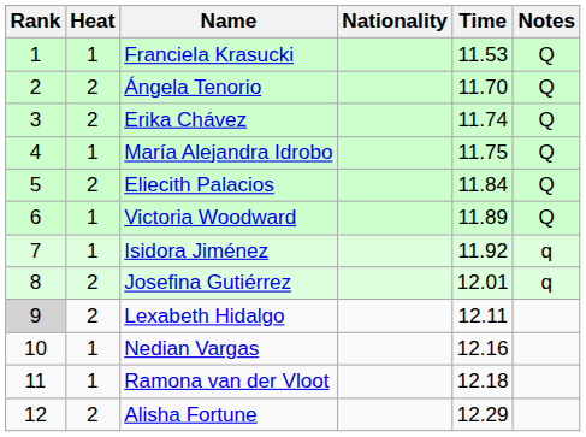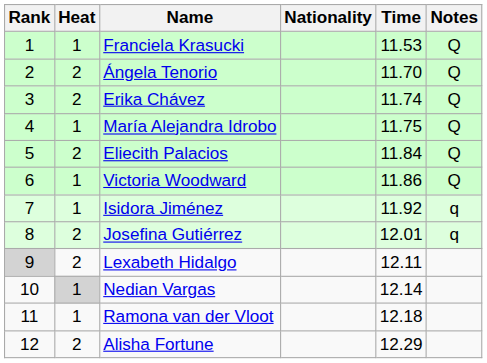 <table class="wikitable sortable" style="text-align:center">
 <tr>
 <th>Rank</th>
 <th>Heat</th>
 <th>Name</th>
 <th>Nationality</th>
 <th>Time</th>
 <th>Notes</th>
 </tr>
 <tr bgcolor=ccffcc>
 <td>1</td>
 <td>1</td>
 <td align=left><a href='#'>Franciela Krasucki</a></td>
 <td align=left></td>
 <td>11.53</td>
 <td>Q</td>
 </tr>
 <tr bgcolor=ccffcc>
 <td>2</td>
 <td>2</td>
 <td align=left><a href='#'>Ángela Tenorio</a></td>
 <td align=left></td>
 <td>11.70</td>
 <td>Q</td>
 </tr>
 <tr bgcolor=ccffcc>
 <td>3</td>
 <td>2</td>
 <td align=left><a href='#'>Erika Chávez</a></td>
 <td align=left></td>
 <td>11.74</td>
 <td>Q</td>
 </tr>
 <tr bgcolor=ccffcc>
 <td>4</td>
 <td>1</td>
 <td align=left><a href='#'>María Alejandra Idrobo</a></td>
 <td align=left></td>
 <td>11.75</td>
 <td>Q</td>
 </tr>
 <tr bgcolor=ccffcc>
 <td>5</td>
 <td>2</td>
 <td align=left><a href='#'>Eliecith Palacios</a></td>
 <td align=left></td>
 <td>11.84</td>
 <td>Q</td>
 </tr>
 <tr bgcolor=ccffcc>
 <td>6</td>
 <td>1</td>
 <td align=left><a href='#'>Victoria Woodward</a></td>
 <td align=left></td>
-<td>11.89</td>
+<td>11.86</td>
 <td>Q</td>
 </tr>
 <tr bgcolor=ddffdd>
 <td>7</td>
 <td>1</td>
 <td align=left><a href='#'>Isidora Jiménez</a></td>
 <td align=left></td>
 <td>11.92</td>
 <td>q</td>
 </tr>
 <tr bgcolor=ddffdd>
 <td>8</td>
 <td>2</td>
 <td align=left><a href='#'>Josefina Gutiérrez</a></td>
 <td align=left></td>
 <td>12.01</td>
 <td>q</td>
 </tr>
 <tr>
 <td style="background: lightgrey;">9</td>
 <td>2</td>
 <td align=left><a href='#'>Lexabeth Hidalgo</a></td>
 <td align=left></td>
 <td>12.11</td>
 <td></td>
 </tr>
 <tr>
 <td>10</td>
-<td>1</td>
+<td style="background: lightgrey;">1</td>
 <td align=left><a href='#'>Nedian Vargas</a></td>
 <td align=left></td>
-<td>12.16</td>
+<td>12.14</td>
 <td></td>
 </tr>
 <tr>
 <td>11</td>
 <td>1</td>
 <td align=left><a href='#'>Ramona van der Vloot</a></td>
 <td align=left></td>
 <td>12.18</td>
 <td></td>
 </tr>
 <tr>
 <td>12</td>
 <td>2</td>
 <td align=left><a href='#'>Alisha Fortune</a></td>
 <td align=left></td>
 <td>12.29</td>
 <td></td>
 </tr>
 </table>
